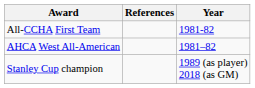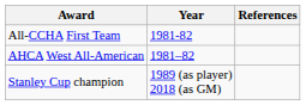 <table class="wikitable">
 <tr>
 <th>Award</th>
+<th>Year</th>
 <th>References</th>
-<th>Year</th>
 </tr>
 <tr>
 <td>All-<a href='#'>CCHA</a> <a href='#'>First Team</a></td>
+<td><a href='#'>1981-82</a></td>
 <td></td>
-<td><a href='#'>1981-82</a></td>
 </tr>
 <tr>
 <td><a href='#'>AHCA</a> <a href='#'>West All-American</a></td>
+<td><a href='#'>1981–82</a></td>
 <td></td>
-<td><a href='#'>1981–82</a></td>
 </tr>
 <tr>
 <td><a href='#'>Stanley Cup</a> champion</td>
+<td><a href='#'>1989</a> (as player)<br><a href='#'>2018</a> (as GM)</td>
 <td></td>
-<td><a href='#'>1989</a> (as player)<br><a href='#'>2018</a> (as GM)</td>
 </tr>
 </table>
